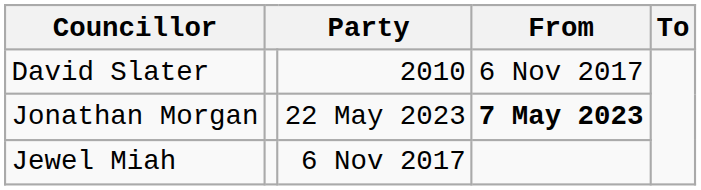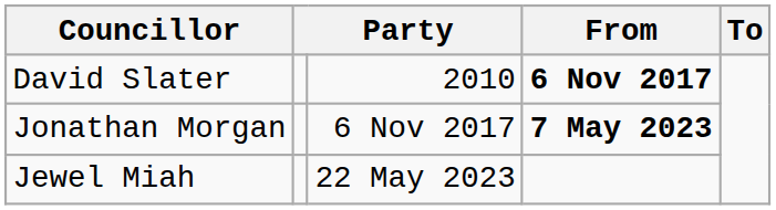 <table class=wikitable>
 <tr>
 <th>Councillor</th>
 <th colspan=2>Party</th>
 <th>From</th>
 <th>To</th>
 </tr>
 <tr>
 <td>David Slater</td>
 <td></td>
 <td align=right>2010</td>
-<td align=right>6 Nov 2017</td>
+<td align=right><strong>6 Nov 2017</strong></td>
 </tr>
 <tr>
 <td>Jonathan Morgan</td>
 <td></td>
-<td align=right>22 May 2023</td>
+<td align=right>6 Nov 2017</td>
 <td align=right><strong>7 May 2023</strong></td>
 </tr>
 <tr>
 <td>Jewel Miah</td>
 <td></td>
-<td align=right>6 Nov 2017</td>
+<td align=right>22 May 2023</td>
 <td align=right></td>
 </tr>
 </table>
